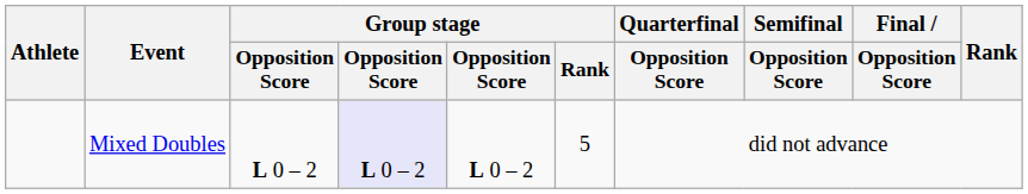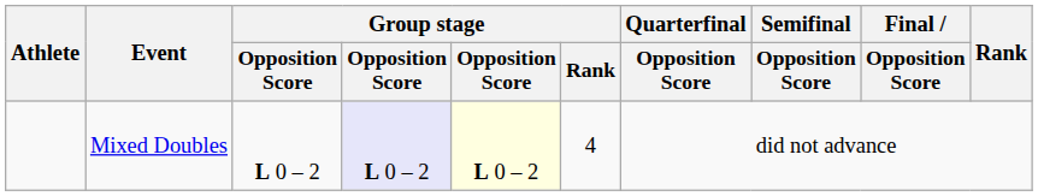 <table class="wikitable" style="font-size:90%">
 <tr>
 <th rowspan=2>Athlete</th>
 <th rowspan=2>Event</th>
 <th colspan=4>Group stage</th>
 <th>Quarterfinal</th>
 <th>Semifinal</th>
 <th>Final / </th>
 <th rowspan=2>Rank</th>
 </tr>
 <tr style="font-size:95%">
 <th>Opposition<br>Score</th>
 <th>Opposition<br>Score</th>
 <th>Opposition<br>Score</th>
 <th>Rank</th>
 <th>Opposition<br>Score</th>
 <th>Opposition<br>Score</th>
 <th>Opposition<br>Score</th>
 </tr>
 <tr align=center>
 <td align=left><br></td>
 <td align=left><a href='#'>Mixed Doubles</a></td>
 <td><br><br><strong>L</strong> 0 – 2</td>
 <td style="background: lavender;"><br><br><strong>L</strong> 0 – 2</td>
-<td><br><br><strong>L</strong> 0 – 2</td>
-<td>5</td>
+<td style="background: lightyellow;"><br><br><strong>L</strong> 0 – 2</td>
+<td>4</td>
 <td colspan=4>did not advance</td>
 </tr>
 </table>
